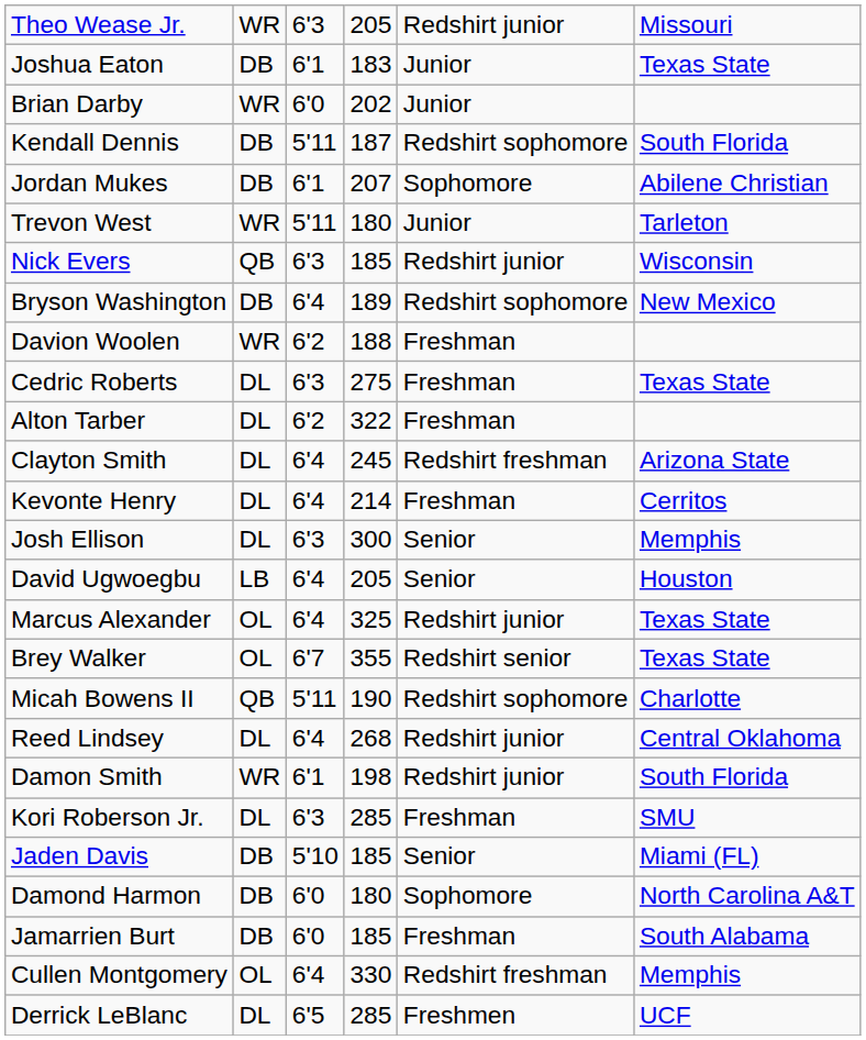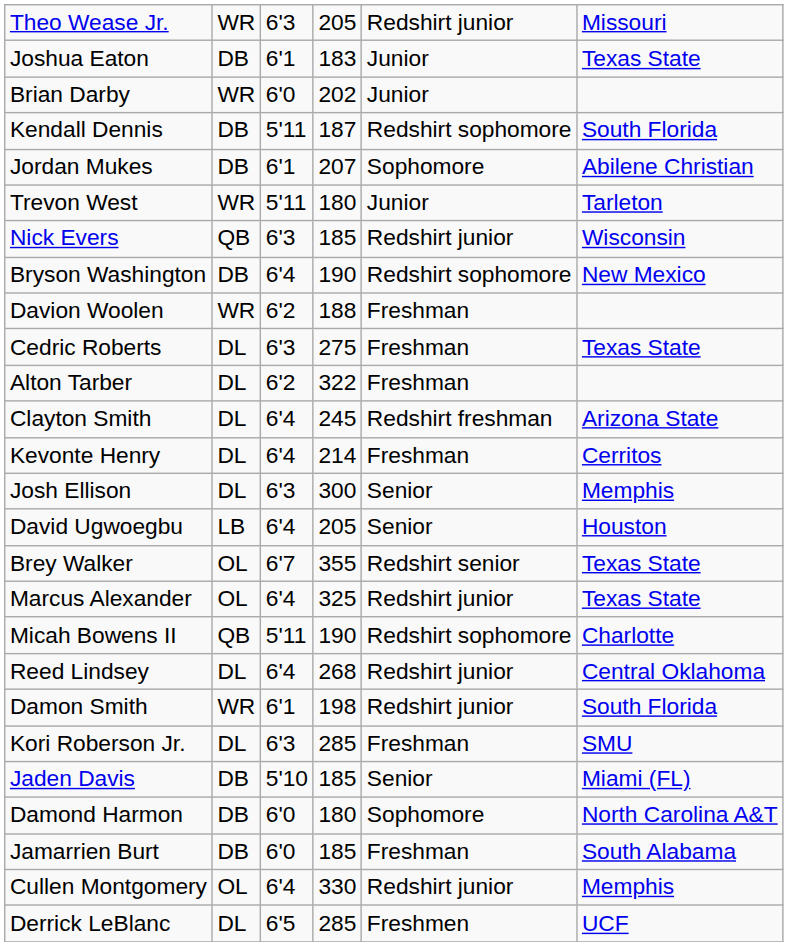 <table class="wikitable sortable">
 <tr>
 <td><a href='#'>Theo Wease Jr.</a></td>
 <td>WR</td>
 <td>6'3</td>
 <td>205</td>
 <td> Redshirt junior</td>
 <td><a href='#'>Missouri</a></td>
 </tr>
 <tr>
 <td>Joshua Eaton</td>
 <td>DB</td>
 <td>6'1</td>
 <td>183</td>
 <td>Junior</td>
 <td><a href='#'>Texas State</a></td>
 </tr>
 <tr>
 <td>Brian Darby</td>
 <td>WR</td>
 <td>6'0</td>
 <td>202</td>
 <td>Junior</td>
 <td></td>
 </tr>
 <tr>
 <td>Kendall Dennis</td>
 <td>DB</td>
 <td>5'11</td>
 <td>187</td>
 <td> Redshirt sophomore</td>
 <td><a href='#'>South Florida</a></td>
 </tr>
 <tr>
 <td>Jordan Mukes</td>
 <td>DB</td>
 <td>6'1</td>
 <td>207</td>
 <td>Sophomore</td>
 <td><a href='#'>Abilene Christian</a></td>
 </tr>
 <tr>
 <td>Trevon West</td>
 <td>WR</td>
 <td>5'11</td>
 <td>180</td>
 <td>Junior</td>
 <td><a href='#'>Tarleton</a></td>
 </tr>
 <tr>
 <td><a href='#'>Nick Evers</a></td>
 <td>QB</td>
 <td>6'3</td>
 <td>185</td>
 <td> Redshirt junior</td>
 <td><a href='#'>Wisconsin</a></td>
 </tr>
 <tr>
 <td>Bryson Washington</td>
 <td>DB</td>
 <td>6'4</td>
-<td>189</td>
+<td>190</td>
 <td> Redshirt sophomore</td>
 <td><a href='#'>New Mexico</a></td>
 </tr>
 <tr>
 <td>Davion Woolen</td>
 <td>WR</td>
 <td>6'2</td>
 <td>188</td>
 <td>Freshman</td>
 <td></td>
 </tr>
 <tr>
 <td>Cedric Roberts</td>
 <td>DL</td>
 <td>6'3</td>
 <td>275</td>
 <td>Freshman</td>
 <td><a href='#'>Texas State</a></td>
 </tr>
 <tr>
 <td>Alton Tarber</td>
 <td>DL</td>
 <td>6'2</td>
 <td>322</td>
 <td>Freshman</td>
 <td></td>
 </tr>
 <tr>
 <td>Clayton Smith</td>
 <td>DL</td>
 <td>6'4</td>
 <td>245</td>
 <td> Redshirt freshman</td>
 <td><a href='#'>Arizona State</a></td>
 </tr>
 <tr>
 <td>Kevonte Henry</td>
 <td>DL</td>
 <td>6'4</td>
 <td>214</td>
 <td>Freshman</td>
 <td><a href='#'>Cerritos</a></td>
 </tr>
 <tr>
 <td>Josh Ellison</td>
 <td>DL</td>
 <td>6'3</td>
 <td>300</td>
 <td>Senior</td>
 <td><a href='#'>Memphis</a></td>
 </tr>
 <tr>
 <td>David Ugwoegbu</td>
 <td>LB</td>
 <td>6'4</td>
 <td>205</td>
 <td>Senior</td>
 <td><a href='#'>Houston</a></td>
 </tr>
 <tr>
+<td>Brey Walker</td>
+<td>OL</td>
+<td>6'7</td>
+<td>355</td>
+<td> Redshirt senior</td>
+<td><a href='#'>Texas State</a></td>
+</tr>
+<tr>
 <td>Marcus Alexander</td>
 <td>OL</td>
 <td>6'4</td>
 <td>325</td>
 <td> Redshirt junior</td>
-<td><a href='#'>Texas State</a></td>
-</tr>
-<tr>
-<td>Brey Walker</td>
-<td>OL</td>
-<td>6'7</td>
-<td>355</td>
-<td> Redshirt senior</td>
 <td><a href='#'>Texas State</a></td>
 </tr>
 <tr>
 <td>Micah Bowens II</td>
 <td>QB</td>
 <td>5'11</td>
 <td>190</td>
 <td> Redshirt sophomore</td>
 <td><a href='#'>Charlotte</a></td>
 </tr>
 <tr>
 <td>Reed Lindsey</td>
 <td>DL</td>
 <td>6'4</td>
 <td>268</td>
 <td> Redshirt junior</td>
 <td><a href='#'>Central Oklahoma</a></td>
 </tr>
 <tr>
 <td>Damon Smith</td>
 <td>WR</td>
 <td>6'1</td>
 <td>198</td>
 <td> Redshirt junior</td>
 <td><a href='#'>South Florida</a></td>
 </tr>
 <tr>
 <td>Kori Roberson Jr.</td>
 <td>DL</td>
 <td>6'3</td>
 <td>285</td>
 <td>Freshman</td>
 <td><a href='#'>SMU</a></td>
 </tr>
 <tr>
 <td><a href='#'>Jaden Davis</a></td>
 <td>DB</td>
 <td>5'10</td>
 <td>185</td>
 <td>Senior</td>
 <td><a href='#'>Miami (FL)</a></td>
 </tr>
 <tr>
 <td>Damond Harmon</td>
 <td>DB</td>
 <td>6'0</td>
 <td>180</td>
 <td>Sophomore</td>
 <td><a href='#'>North Carolina A&T</a></td>
 </tr>
 <tr>
 <td>Jamarrien Burt</td>
 <td>DB</td>
 <td>6'0</td>
 <td>185</td>
 <td>Freshman</td>
 <td><a href='#'>South Alabama</a></td>
 </tr>
 <tr>
 <td>Cullen Montgomery</td>
 <td>OL</td>
 <td>6'4</td>
 <td>330</td>
-<td> Redshirt freshman</td>
+<td> Redshirt junior</td>
 <td><a href='#'>Memphis</a></td>
 </tr>
 <tr>
 <td>Derrick LeBlanc</td>
 <td>DL</td>
 <td>6'5</td>
 <td>285</td>
 <td>Freshmen</td>
 <td><a href='#'>UCF</a></td>
 </tr>
 </table>
